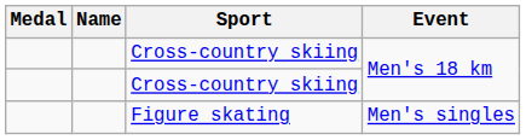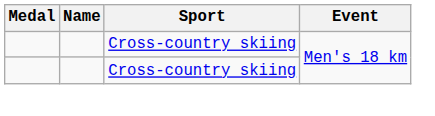 <table class="wikitable sortable" style="font-size:90%">
 <tr>
 <th>Medal</th>
 <th>Name</th>
 <th>Sport</th>
 <th>Event</th>
 </tr>
 <tr>
 <td></td>
 <td></td>
 <td><a href='#'>Cross-country skiing</a></td>
 <td rowspan="2"><a href='#'>Men's 18 km</a></td>
 </tr>
 <tr>
 <td></td>
 <td></td>
 <td><a href='#'>Cross-country skiing</a></td>
 </tr>
-<tr>
-<td></td>
-<td></td>
-<td><a href='#'>Figure skating</a></td>
-<td><a href='#'>Men's singles</a></td>
-</tr>
 </table>
